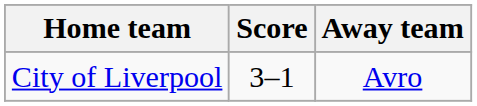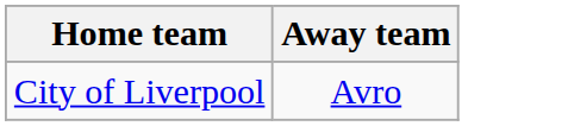 <table class="wikitable" style="text-align: center">
 <tr>
 <th>Home team</th>
-<th>Score</th>
 <th>Away team</th>
 </tr>
 <tr>
 <td><a href='#'>City of Liverpool</a></td>
-<td>3–1</td>
 <td><a href='#'>Avro</a></td>
 </tr>
 </table>
